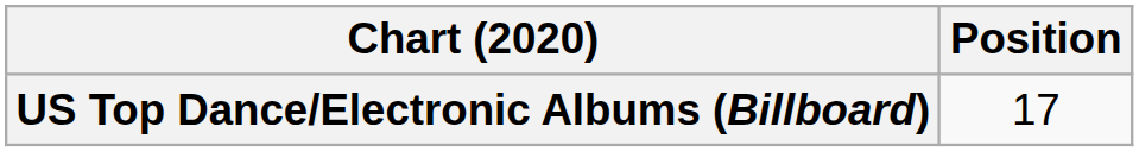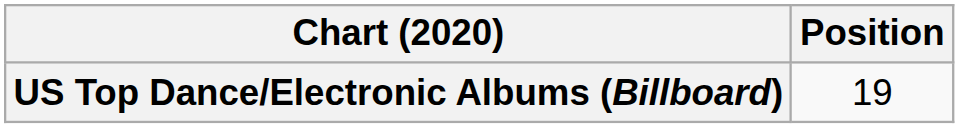 <table class="wikitable plainrowheaders" style="text-align:center">
 <tr>
 <th scope="col">Chart (2020)</th>
 <th scope="col">Position</th>
 </tr>
 <tr>
 <th scope="row">US Top Dance/Electronic Albums (<em>Billboard</em>)</th>
-<td>17</td>
+<td>19</td>
 </tr>
 </table>
